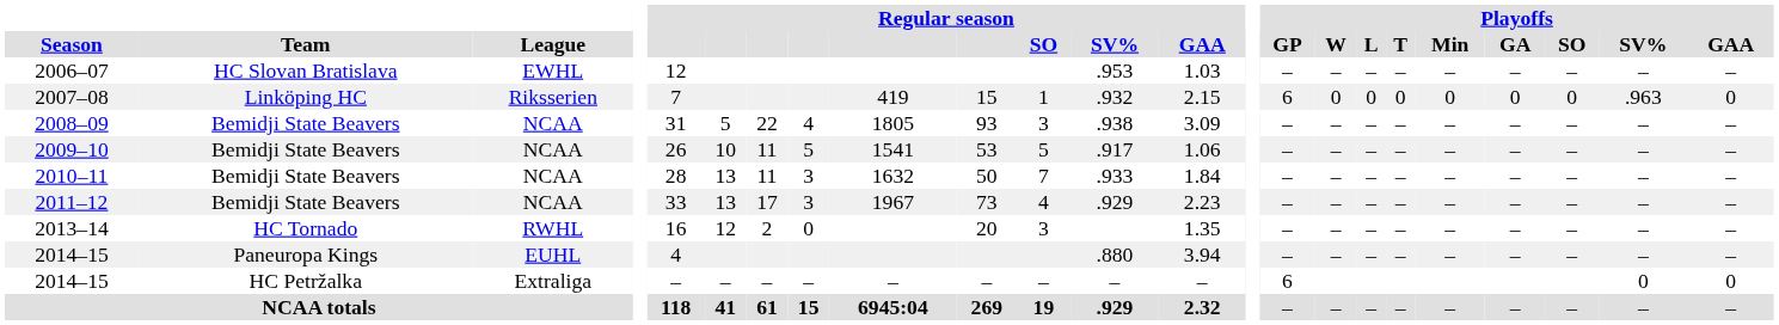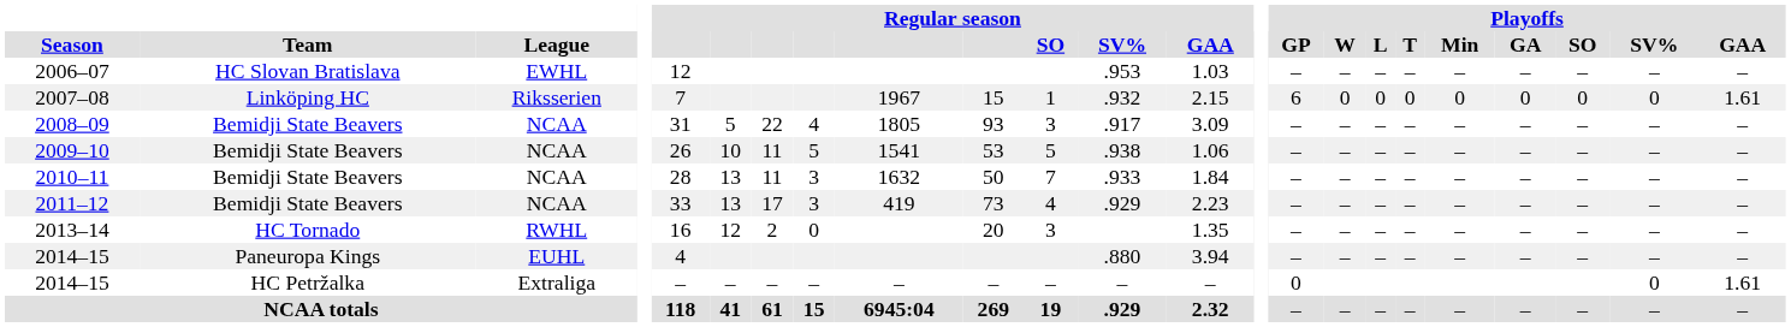 <table BORDER="0" CELLPADDING="1" CELLSPACING="0" width="85%" style="text-align:center">
 <tr bgcolor="#e0e0e0">
 <th colspan="3" bgcolor="#ffffff"> </th>
 <th rowspan="96" bgcolor="#ffffff"> </th>
 <th colspan="9"><a href='#'>Regular season</a></th>
 <th rowspan="96" bgcolor="#ffffff"> </th>
 <th colspan="9"><a href='#'>Playoffs</a></th>
 </tr>
 <tr bgcolor="#e0e0e0">
 <th><a href='#'>Season</a></th>
 <th>Team</th>
 <th>League</th>
 <th></th>
 <th></th>
 <th></th>
 <th></th>
 <th></th>
 <th></th>
 <th><a href='#'>SO</a></th>
 <th><a href='#'>SV%</a></th>
 <th><a href='#'>GAA</a></th>
 <th>GP</th>
 <th>W</th>
 <th>L</th>
 <th>T</th>
 <th>Min</th>
 <th>GA</th>
 <th>SO</th>
 <th>SV%</th>
 <th>GAA</th>
 </tr>
 <tr>
 <td>2006–07</td>
 <td><a href='#'>HC Slovan Bratislava</a></td>
 <td><a href='#'>EWHL</a></td>
 <td>12</td>
 <td></td>
 <td></td>
 <td></td>
 <td></td>
 <td></td>
 <td></td>
 <td>.953</td>
 <td>1.03</td>
 <td>–</td>
 <td>–</td>
 <td>–</td>
 <td>–</td>
 <td>–</td>
 <td>–</td>
 <td>–</td>
 <td>–</td>
 <td>–</td>
 </tr>
 <tr bgcolor="#f0f0f0">
 <td>2007–08</td>
 <td><a href='#'>Linköping HC</a></td>
 <td><a href='#'>Riksserien</a></td>
 <td>7</td>
 <td></td>
 <td></td>
 <td></td>
-<td>419</td>
+<td>1967</td>
 <td>15</td>
 <td>1</td>
 <td>.932</td>
 <td>2.15</td>
 <td>6</td>
 <td>0</td>
 <td>0</td>
 <td>0</td>
 <td>0</td>
 <td>0</td>
 <td>0</td>
-<td>.963</td>
 <td>0</td>
+<td>1.61</td>
 </tr>
 <tr>
 <td><a href='#'>2008–09</a></td>
 <td><a href='#'>Bemidji State Beavers</a></td>
 <td><a href='#'>NCAA</a></td>
 <td>31</td>
 <td>5</td>
 <td>22</td>
 <td>4</td>
 <td>1805</td>
 <td>93</td>
 <td>3</td>
-<td>.938</td>
+<td>.917</td>
 <td>3.09</td>
 <td>–</td>
 <td>–</td>
 <td>–</td>
 <td>–</td>
 <td>–</td>
 <td>–</td>
 <td>–</td>
 <td>–</td>
 <td>–</td>
 </tr>
 <tr bgcolor="#f0f0f0">
 <td><a href='#'>2009–10</a></td>
 <td>Bemidji State Beavers</td>
 <td>NCAA</td>
 <td>26</td>
 <td>10</td>
 <td>11</td>
 <td>5</td>
 <td>1541</td>
 <td>53</td>
 <td>5</td>
-<td>.917</td>
+<td>.938</td>
 <td>1.06</td>
 <td>–</td>
 <td>–</td>
 <td>–</td>
 <td>–</td>
 <td>–</td>
 <td>–</td>
 <td>–</td>
 <td>–</td>
 <td>–</td>
 </tr>
 <tr>
 <td><a href='#'>2010–11</a></td>
 <td>Bemidji State Beavers</td>
 <td>NCAA</td>
 <td>28</td>
 <td>13</td>
 <td>11</td>
 <td>3</td>
 <td>1632</td>
 <td>50</td>
 <td>7</td>
 <td>.933</td>
 <td>1.84</td>
 <td>–</td>
 <td>–</td>
 <td>–</td>
 <td>–</td>
 <td>–</td>
 <td>–</td>
 <td>–</td>
 <td>–</td>
 <td>–</td>
 </tr>
 <tr bgcolor="#f0f0f0">
 <td><a href='#'>2011–12</a></td>
 <td>Bemidji State Beavers</td>
 <td>NCAA</td>
 <td>33</td>
 <td>13</td>
 <td>17</td>
 <td>3</td>
-<td>1967</td>
+<td>419</td>
 <td>73</td>
 <td>4</td>
 <td>.929</td>
 <td>2.23</td>
 <td>–</td>
 <td>–</td>
 <td>–</td>
 <td>–</td>
 <td>–</td>
 <td>–</td>
 <td>–</td>
 <td>–</td>
 <td>–</td>
 </tr>
 <tr>
 <td>2013–14</td>
 <td><a href='#'>HC Tornado</a></td>
 <td><a href='#'>RWHL</a></td>
 <td>16</td>
 <td>12</td>
 <td>2</td>
 <td>0</td>
 <td></td>
 <td>20</td>
 <td>3</td>
 <td></td>
 <td>1.35</td>
 <td>–</td>
 <td>–</td>
 <td>–</td>
 <td>–</td>
 <td>–</td>
 <td>–</td>
 <td>–</td>
 <td>–</td>
 <td>–</td>
 </tr>
 <tr bgcolor="#f0f0f0">
 <td>2014–15</td>
 <td>Paneuropa Kings</td>
 <td><a href='#'>EUHL</a></td>
 <td>4</td>
 <td></td>
 <td></td>
 <td></td>
 <td></td>
 <td></td>
 <td></td>
 <td>.880</td>
 <td>3.94</td>
 <td>–</td>
 <td>–</td>
 <td>–</td>
 <td>–</td>
 <td>–</td>
 <td>–</td>
 <td>–</td>
 <td>–</td>
 <td>–</td>
 </tr>
 <tr>
 <td>2014–15</td>
 <td>HC Petržalka</td>
 <td>Extraliga</td>
 <td>–</td>
 <td>–</td>
 <td>–</td>
 <td>–</td>
 <td>–</td>
 <td>–</td>
 <td>–</td>
 <td>–</td>
 <td>–</td>
-<td>6</td>
+<td>0</td>
 <td></td>
 <td></td>
 <td></td>
 <td></td>
 <td></td>
 <td></td>
 <td>0</td>
-<td>0</td>
+<td>1.61</td>
 </tr>
 <tr bgcolor="#e0e0e0">
 <th colspan="3">NCAA totals</th>
 <th>118</th>
 <th>41</th>
 <th>61</th>
 <th>15</th>
 <th>6945:04</th>
 <th>269</th>
 <th>19</th>
 <th>.929</th>
 <th>2.32</th>
 <td>–</td>
 <td>–</td>
 <td>–</td>
 <td>–</td>
 <td>–</td>
 <td>–</td>
 <td>–</td>
 <td>–</td>
 <td>–</td>
 </tr>
 </table>
